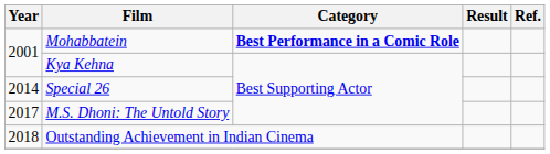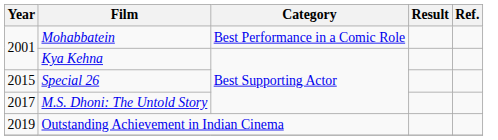 <table class="wikitable sortable">
 <tr>
 <th>Year</th>
 <th>Film</th>
 <th>Category</th>
 <th>Result</th>
 <th>Ref.</th>
 </tr>
 <tr>
 <td rowspan="2">2001</td>
 <td><em><a href='#'>Mohabbatein</a></em></td>
-<td><strong><a href='#'>Best Performance in a Comic Role</a></strong></td>
+<td><a href='#'>Best Performance in a Comic Role</a></td>
 <td></td>
 <td></td>
 </tr>
 <tr>
 <td><em><a href='#'>Kya Kehna</a></em></td>
 <td rowspan="3"><a href='#'>Best Supporting Actor</a></td>
 <td></td>
 <td></td>
 </tr>
 <tr>
-<td>2014</td>
+<td>2015</td>
 <td><em><a href='#'>Special 26</a></em></td>
 <td></td>
 <td></td>
 </tr>
 <tr>
 <td>2017</td>
 <td><em><a href='#'>M.S. Dhoni: The Untold Story</a></em></td>
 <td></td>
 <td></td>
 </tr>
 <tr>
-<td>2018</td>
+<td>2019</td>
 <td colspan=2><a href='#'>Outstanding Achievement in Indian Cinema</a></td>
 <td></td>
 <td></td>
 </tr>
 <tr>
 </tr>
 </table>
